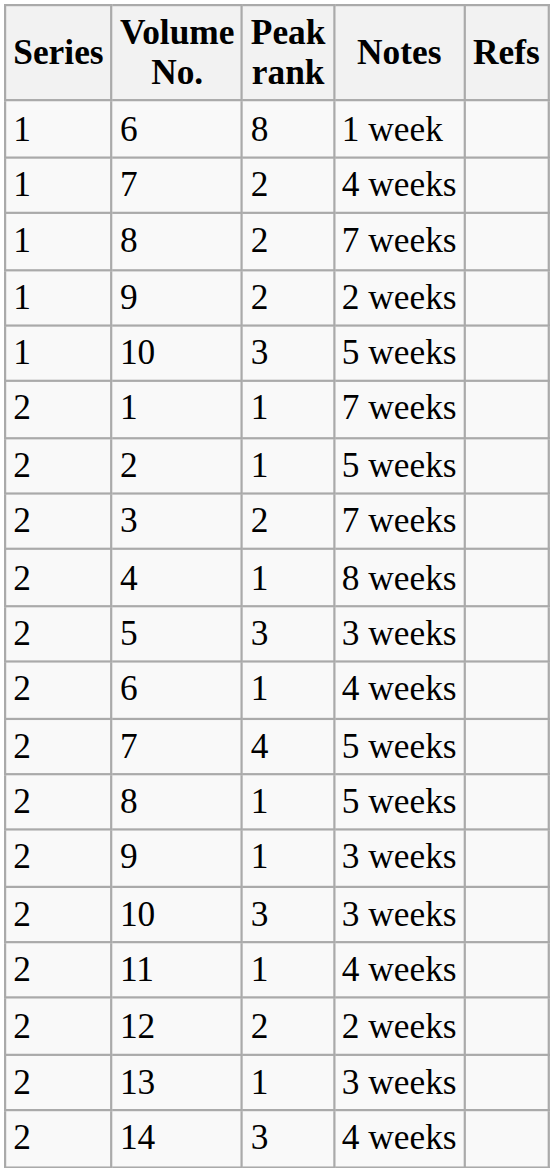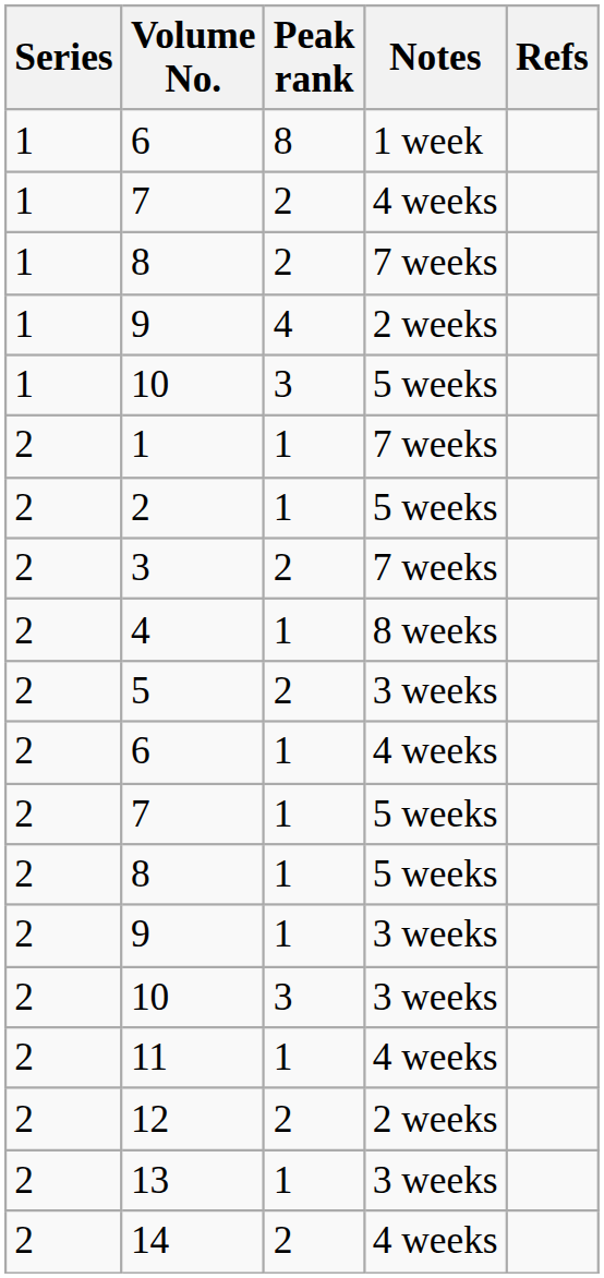 <table class="wikitable">
 <tr>
 <th>Series</th>
 <th>Volume<br>No.</th>
 <th>Peak<br>rank</th>
 <th>Notes</th>
 <th>Refs</th>
 </tr>
 <tr>
 <td>1</td>
 <td>6</td>
 <td>8</td>
 <td>1 week</td>
 <td></td>
 </tr>
 <tr>
 <td>1</td>
 <td>7</td>
 <td>2</td>
 <td>4 weeks</td>
 <td></td>
 </tr>
 <tr>
 <td>1</td>
 <td>8</td>
 <td>2</td>
 <td>7 weeks</td>
 <td></td>
 </tr>
 <tr>
 <td>1</td>
 <td>9</td>
-<td>2</td>
+<td>4</td>
 <td>2 weeks</td>
 <td></td>
 </tr>
 <tr>
 <td>1</td>
 <td>10</td>
 <td>3</td>
 <td>5 weeks</td>
 <td></td>
 </tr>
 <tr>
 <td>2</td>
 <td>1</td>
 <td>1</td>
 <td>7 weeks</td>
 <td></td>
 </tr>
 <tr>
 <td>2</td>
 <td>2</td>
 <td>1</td>
 <td>5 weeks</td>
 <td></td>
 </tr>
 <tr>
 <td>2</td>
 <td>3</td>
 <td>2</td>
 <td>7 weeks</td>
 <td></td>
 </tr>
 <tr>
 <td>2</td>
 <td>4</td>
 <td>1</td>
 <td>8 weeks</td>
 <td></td>
 </tr>
 <tr>
 <td>2</td>
 <td>5</td>
-<td>3</td>
+<td>2</td>
 <td>3 weeks</td>
 <td></td>
 </tr>
 <tr>
 <td>2</td>
 <td>6</td>
 <td>1</td>
 <td>4 weeks</td>
 <td></td>
 </tr>
 <tr>
 <td>2</td>
 <td>7</td>
-<td>4</td>
+<td>1</td>
 <td>5 weeks</td>
 <td></td>
 </tr>
 <tr>
 <td>2</td>
 <td>8</td>
 <td>1</td>
 <td>5 weeks</td>
 <td></td>
 </tr>
 <tr>
 <td>2</td>
 <td>9</td>
 <td>1</td>
 <td>3 weeks</td>
 <td></td>
 </tr>
 <tr>
 <td>2</td>
 <td>10</td>
 <td>3</td>
 <td>3 weeks</td>
 <td></td>
 </tr>
 <tr>
 <td>2</td>
 <td>11</td>
 <td>1</td>
 <td>4 weeks</td>
 <td></td>
 </tr>
 <tr>
 <td>2</td>
 <td>12</td>
 <td>2</td>
 <td>2 weeks</td>
 <td></td>
 </tr>
 <tr>
 <td>2</td>
 <td>13</td>
 <td>1</td>
 <td>3 weeks</td>
 <td></td>
 </tr>
 <tr>
 <td>2</td>
 <td>14</td>
-<td>3</td>
+<td>2</td>
 <td>4 weeks</td>
 <td></td>
 </tr>
 </table>
